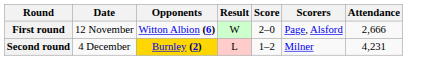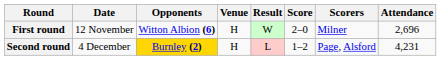 <table class="wikitable" style="text-align:center">
 <tr>
 <th>Round</th>
 <th>Date</th>
 <th>Opponents</th>
+<th>Venue</th>
 <th>Result</th>
 <th>Score</th>
 <th>Scorers</th>
 <th>Attendance</th>
 </tr>
 <tr>
 <th>First round</th>
 <td>12 November</td>
 <td><a href='#'>Witton Albion</a> <strong>(<a href='#'>6</a>)</strong></td>
+<td>H</td>
 <td style="background-color:#CCFFCC">W</td>
 <td>2–0</td>
-<td align="left"><a href='#'>Page</a>, <a href='#'>Alsford</a></td>
-<td>2,666</td>
+<td align="left"><a href='#'>Milner</a></td>
+<td>2,696</td>
 </tr>
 <tr>
 <th>Second round</th>
 <td>4 December</td>
 <td style="background: gold;"><a href='#'>Burnley</a> <strong>(<a href='#'>2</a>)</strong></td>
+<td>H</td>
 <td style="background-color:#FFCCCC">L</td>
 <td>1–2</td>
-<td align="left"><a href='#'>Milner</a></td>
+<td align="left"><a href='#'>Page</a>, <a href='#'>Alsford</a></td>
 <td>4,231</td>
 </tr>
 </table>
